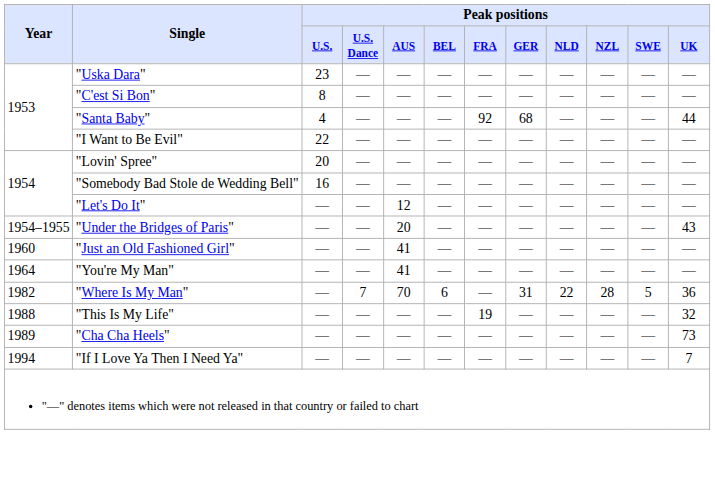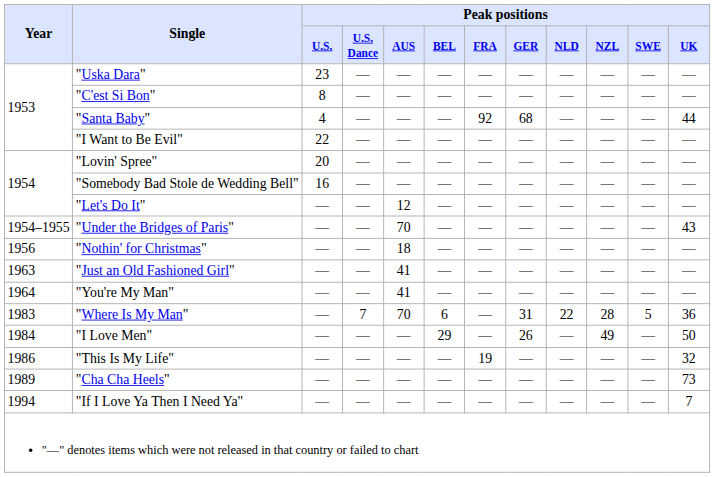 <table class="wikitable" ! style="background:#fff">
 <tr>
 <th ! style="text-align:center; background:#dbe5ff;" rowspan="2">Year</th>
 <th ! style="text-align:center; background:#dbe5ff;" rowspan="2">Single</th>
 <th ! style="text-align:center; background:#dbe5ff;" colspan="10">Peak positions</th>
 </tr>
 <tr>
 <th style="background:#dbe5ff; width:40px;"><small><a href='#'>U.S.</a></small></th>
 <th style="background:#dbe5ff; width:40px;"><small><a href='#'>U.S. Dance</a></small><br></th>
 <th style="background:#dbe5ff; width:40px;"><small><a href='#'>AUS</a></small><br></th>
 <th style="background:#dbe5ff; width:40px;"><small><a href='#'>BEL</a></small><br></th>
 <th style="background:#dbe5ff; width:40px;"><small><a href='#'>FRA</a></small></th>
 <th style="background:#dbe5ff; width:40px;"><small><a href='#'>GER</a></small><br></th>
 <th style="background:#dbe5ff; width:40px;"><small><a href='#'>NLD</a></small><br></th>
 <th style="background:#dbe5ff; width:40px;"><small><a href='#'>NZL</a></small><br></th>
 <th style="background:#dbe5ff; width:40px;"><small><a href='#'>SWE</a></small><br></th>
 <th style="background:#dbe5ff; width:40px;"><small><a href='#'>UK</a><br></small></th>
 </tr>
 <tr>
 <td rowspan="4">1953</td>
 <td>"<a href='#'>Uska Dara</a>"</td>
 <td style="text-align:center;">23</td>
 <td style="text-align:center;">—</td>
 <td style="text-align:center;">—</td>
 <td style="text-align:center;">—</td>
 <td style="text-align:center;">—</td>
 <td style="text-align:center;">—</td>
 <td style="text-align:center;">—</td>
 <td style="text-align:center;">—</td>
 <td style="text-align:center;">—</td>
 <td style="text-align:center;">—</td>
 </tr>
 <tr>
 <td>"<a href='#'>C'est Si Bon</a>"</td>
 <td style="text-align:center;">8</td>
 <td style="text-align:center;">—</td>
 <td style="text-align:center;">—</td>
 <td style="text-align:center;">—</td>
 <td style="text-align:center;">—</td>
 <td style="text-align:center;">—</td>
 <td style="text-align:center;">—</td>
 <td style="text-align:center;">—</td>
 <td style="text-align:center;">—</td>
 <td style="text-align:center;">—</td>
 </tr>
 <tr>
 <td>"<a href='#'>Santa Baby</a>"</td>
 <td style="text-align:center;">4</td>
 <td style="text-align:center;">—</td>
 <td style="text-align:center;">—</td>
 <td style="text-align:center;">—</td>
 <td style="text-align:center;">92</td>
 <td style="text-align:center;">68</td>
 <td style="text-align:center;">—</td>
 <td style="text-align:center;">—</td>
 <td style="text-align:center;">—</td>
 <td style="text-align:center;">44</td>
 </tr>
 <tr>
 <td>"I Want to Be Evil"</td>
 <td style="text-align:center;">22</td>
 <td style="text-align:center;">—</td>
 <td style="text-align:center;">—</td>
 <td style="text-align:center;">—</td>
 <td style="text-align:center;">—</td>
 <td style="text-align:center;">—</td>
 <td style="text-align:center;">—</td>
 <td style="text-align:center;">—</td>
 <td style="text-align:center;">—</td>
 <td style="text-align:center;">—</td>
 </tr>
 <tr>
 <td rowspan="3">1954</td>
 <td>"Lovin' Spree"</td>
 <td style="text-align:center;">20</td>
 <td style="text-align:center;">—</td>
 <td style="text-align:center;">—</td>
 <td style="text-align:center;">—</td>
 <td style="text-align:center;">—</td>
 <td style="text-align:center;">—</td>
 <td style="text-align:center;">—</td>
 <td style="text-align:center;">—</td>
 <td style="text-align:center;">—</td>
 <td style="text-align:center;">—</td>
 </tr>
 <tr>
 <td>"Somebody Bad Stole de Wedding Bell"</td>
 <td style="text-align:center;">16</td>
 <td style="text-align:center;">—</td>
 <td style="text-align:center;">—</td>
 <td style="text-align:center;">—</td>
 <td style="text-align:center;">—</td>
 <td style="text-align:center;">—</td>
 <td style="text-align:center;">—</td>
 <td style="text-align:center;">—</td>
 <td style="text-align:center;">—</td>
 <td style="text-align:center;">—</td>
 </tr>
 <tr>
 <td>"<a href='#'>Let's Do It</a>"</td>
 <td style="text-align:center;">—</td>
 <td style="text-align:center;">—</td>
 <td style="text-align:center;">12</td>
 <td style="text-align:center;">—</td>
 <td style="text-align:center;">—</td>
 <td style="text-align:center;">—</td>
 <td style="text-align:center;">—</td>
 <td style="text-align:center;">—</td>
 <td style="text-align:center;">—</td>
 <td style="text-align:center;">—</td>
 </tr>
 <tr>
 <td>1954–1955</td>
 <td>"<a href='#'>Under the Bridges of Paris</a>"</td>
 <td style="text-align:center;">—</td>
 <td style="text-align:center;">—</td>
-<td style="text-align:center;">20</td>
+<td style="text-align:center;">70</td>
 <td style="text-align:center;">—</td>
 <td style="text-align:center;">—</td>
 <td style="text-align:center;">—</td>
 <td style="text-align:center;">—</td>
 <td style="text-align:center;">—</td>
 <td style="text-align:center;">—</td>
 <td style="text-align:center;">43</td>
 </tr>
 <tr>
-<td>1960</td>
+<td>1956</td>
+<td>"<a href='#'>Nothin' for Christmas</a>"</td>
+<td style="text-align:center;">—</td>
+<td style="text-align:center;">—</td>
+<td style="text-align:center;">18</td>
+<td style="text-align:center;">—</td>
+<td style="text-align:center;">—</td>
+<td style="text-align:center;">—</td>
+<td style="text-align:center;">—</td>
+<td style="text-align:center;">—</td>
+<td style="text-align:center;">—</td>
+<td style="text-align:center;">—</td>
+</tr>
+<tr>
+<td>1963</td>
 <td>"<a href='#'>Just an Old Fashioned Girl</a>"</td>
 <td style="text-align:center;">—</td>
 <td style="text-align:center;">—</td>
 <td style="text-align:center;">41</td>
 <td style="text-align:center;">—</td>
 <td style="text-align:center;">—</td>
 <td style="text-align:center;">—</td>
 <td style="text-align:center;">—</td>
 <td style="text-align:center;">—</td>
 <td style="text-align:center;">—</td>
 <td style="text-align:center;">—</td>
 </tr>
 <tr>
 <td>1964</td>
 <td>"You're My Man"</td>
 <td style="text-align:center;">—</td>
 <td style="text-align:center;">—</td>
 <td style="text-align:center;">41</td>
 <td style="text-align:center;">—</td>
 <td style="text-align:center;">—</td>
 <td style="text-align:center;">—</td>
 <td style="text-align:center;">—</td>
 <td style="text-align:center;">—</td>
 <td style="text-align:center;">—</td>
 <td style="text-align:center;">—</td>
 </tr>
 <tr>
-<td>1982</td>
+<td>1983</td>
 <td>"<a href='#'>Where Is My Man</a>"</td>
 <td style="text-align:center;">—</td>
 <td style="text-align:center;">7</td>
 <td style="text-align:center;">70</td>
 <td style="text-align:center;">6</td>
 <td style="text-align:center;">—</td>
 <td style="text-align:center;">31</td>
 <td style="text-align:center;">22</td>
 <td style="text-align:center;">28</td>
 <td style="text-align:center;">5</td>
 <td style="text-align:center;">36</td>
 </tr>
 <tr>
-<td>1988</td>
+<td>1984</td>
+<td>"I Love Men"</td>
+<td style="text-align:center;">—</td>
+<td style="text-align:center;">—</td>
+<td style="text-align:center;">—</td>
+<td style="text-align:center;">29</td>
+<td style="text-align:center;">—</td>
+<td style="text-align:center;">26</td>
+<td style="text-align:center;">—</td>
+<td style="text-align:center;">49</td>
+<td style="text-align:center;">—</td>
+<td style="text-align:center;">50</td>
+</tr>
+<tr>
+<td>1986</td>
 <td>"This Is My Life"</td>
 <td style="text-align:center;">—</td>
 <td style="text-align:center;">—</td>
 <td style="text-align:center;">—</td>
 <td style="text-align:center;">—</td>
 <td style="text-align:center;">19</td>
 <td style="text-align:center;">—</td>
 <td style="text-align:center;">—</td>
 <td style="text-align:center;">—</td>
 <td style="text-align:center;">—</td>
 <td style="text-align:center;">32</td>
 </tr>
 <tr>
 <td>1989</td>
 <td>"<a href='#'>Cha Cha Heels</a>"</td>
 <td style="text-align:center;">—</td>
 <td style="text-align:center;">—</td>
 <td style="text-align:center;">—</td>
 <td style="text-align:center;">—</td>
 <td style="text-align:center;">—</td>
 <td style="text-align:center;">—</td>
 <td style="text-align:center;">—</td>
 <td style="text-align:center;">—</td>
 <td style="text-align:center;">—</td>
 <td style="text-align:center;">73</td>
 </tr>
 <tr>
 <td>1994</td>
 <td>"If I Love Ya Then I Need Ya"</td>
 <td style="text-align:center;">—</td>
 <td style="text-align:center;">—</td>
 <td style="text-align:center;">—</td>
 <td style="text-align:center;">—</td>
 <td style="text-align:center;">—</td>
 <td style="text-align:center;">—</td>
 <td style="text-align:center;">—</td>
 <td style="text-align:center;">—</td>
 <td style="text-align:center;">—</td>
 <td style="text-align:center;">7</td>
 </tr>
 <tr>
 <td colspan="12" style="font-size:90%;"><br><ul><li>"—" denotes items which were not released in that country or failed to chart</li></ul></td>
 </tr>
 </table>
